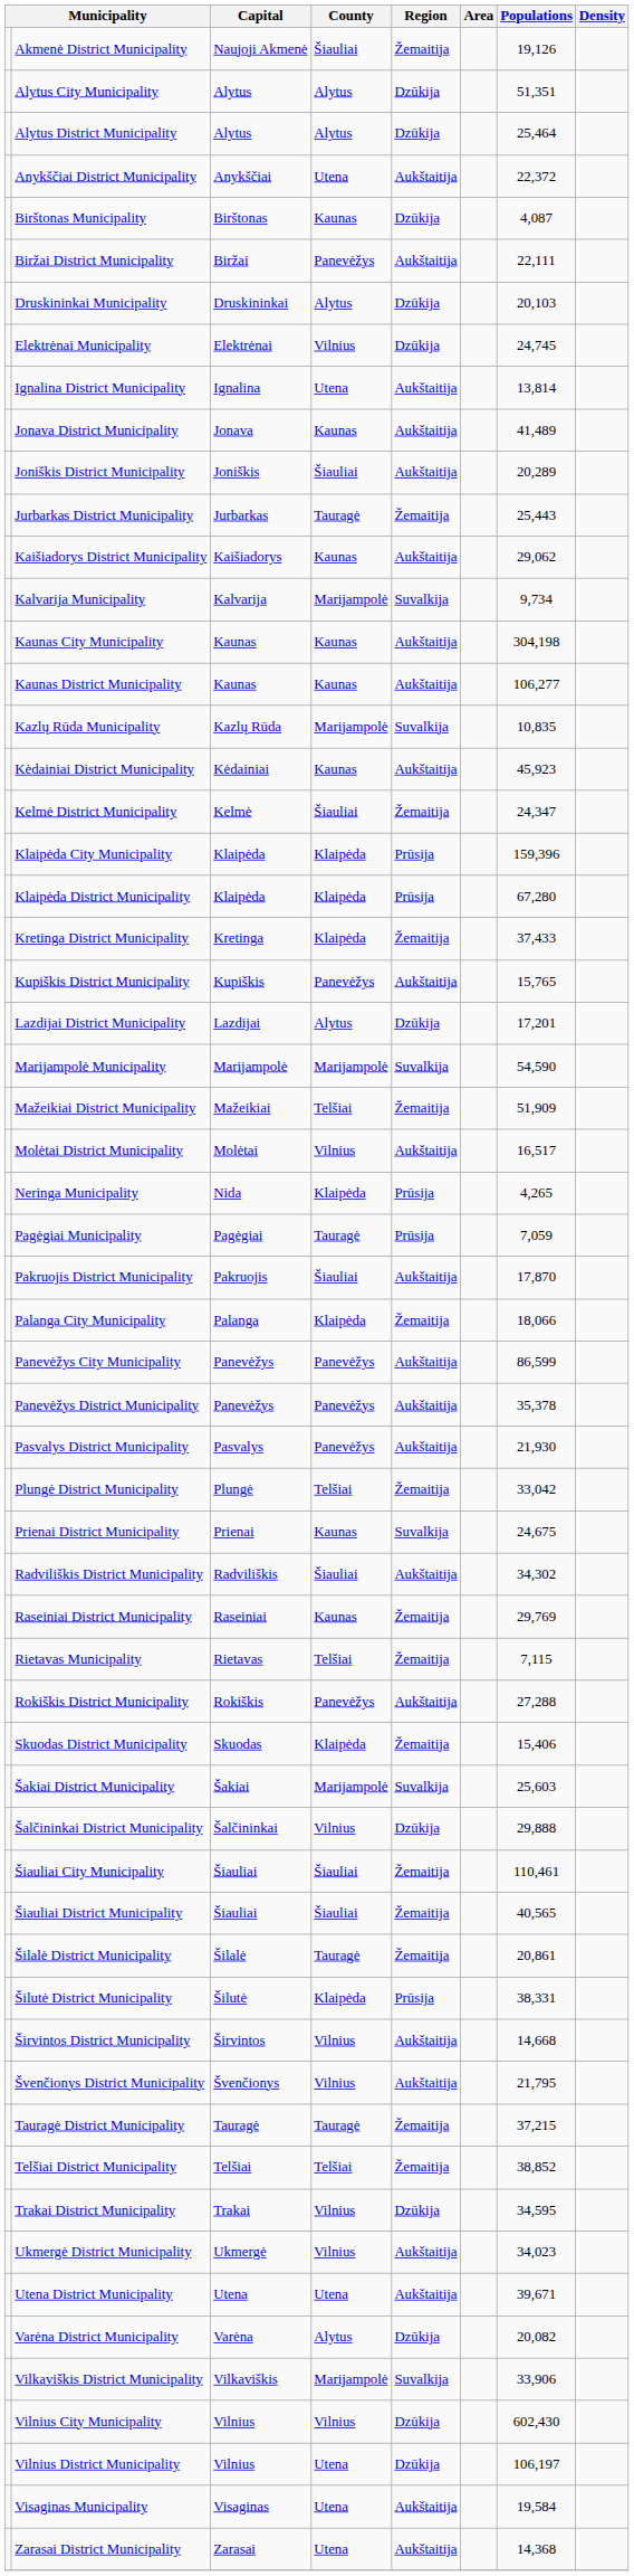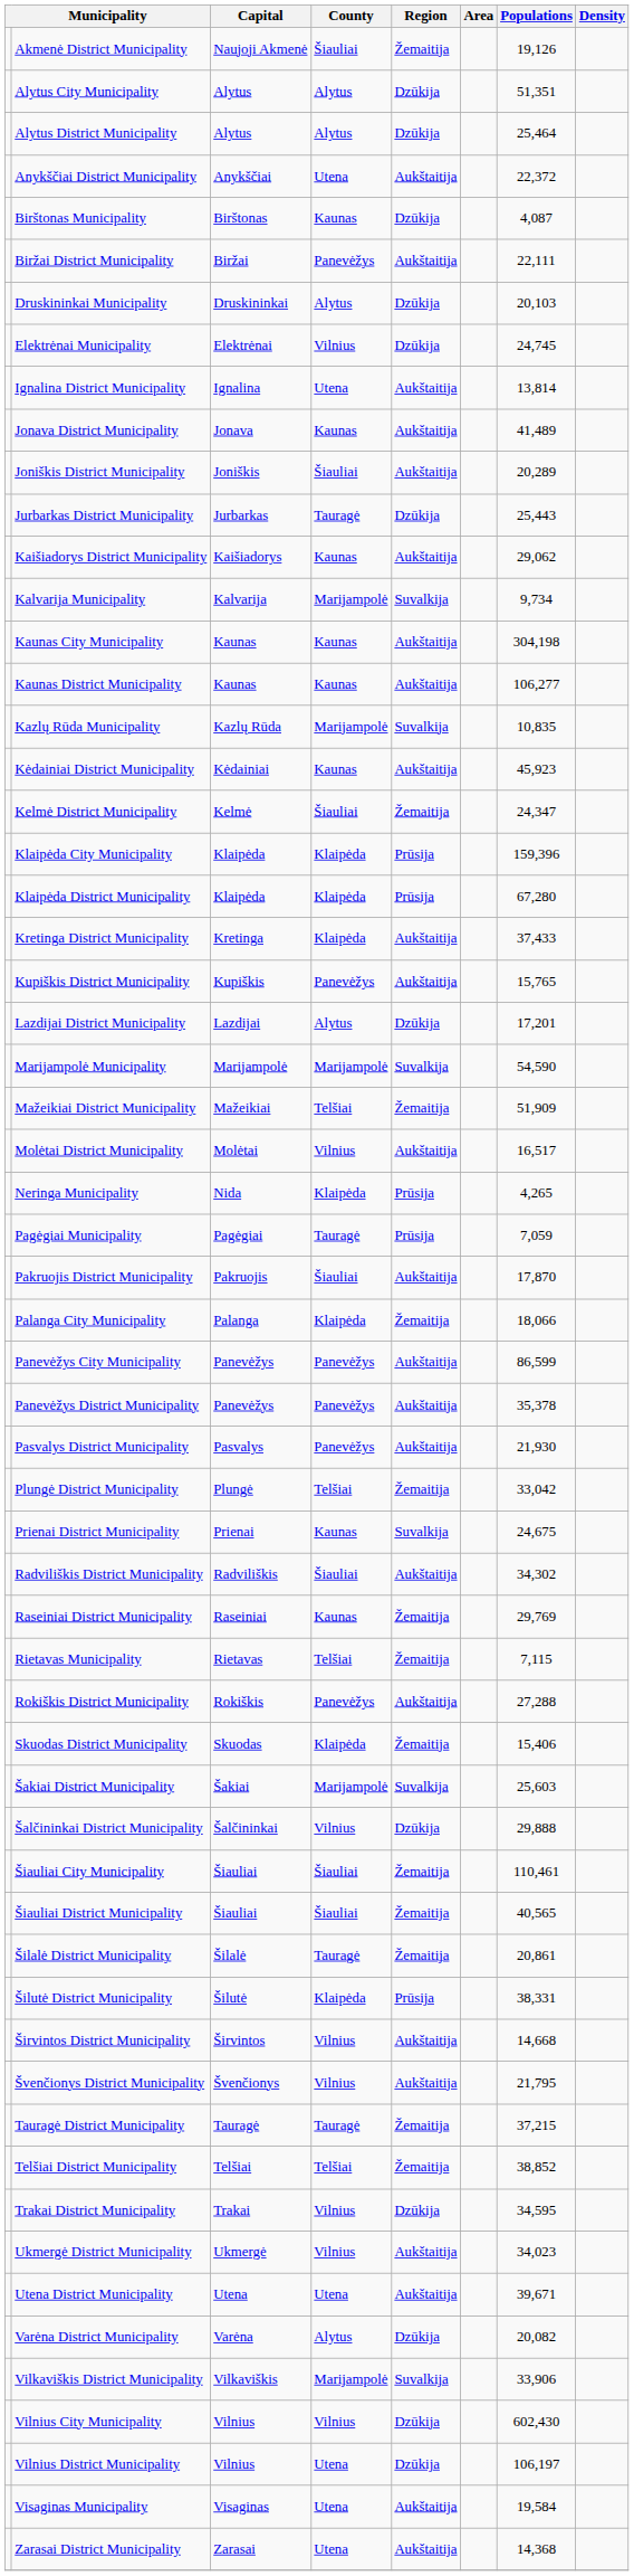 <table class="wikitable sortable static-row-numbers col1left col8center mw-datatable" style=text-align:right;>
 <tr>
 <th colspan="2" class="unsortable">Municipality</th>
 <th scope="col">Capital</th>
 <th scope="col">County</th>
 <th scope="col">Region</th>
 <th scope="col">Area</th>
 <th scope="col"><a href='#'>Populations</a></th>
 <th scope="col"><a href='#'>Density</a></th>
 </tr>
 <tr>
 <td height=40px scope="row"></td>
 <td align=left><a href='#'>Akmenė District Municipality</a></td>
 <td align=left><a href='#'>Naujoji Akmenė</a></td>
 <td align=left><a href='#'>Šiauliai</a></td>
 <td align=left><a href='#'>Žemaitija</a></td>
 <td align=center></td>
 <td align=center>19,126</td>
 <td></td>
 </tr>
 <tr>
 <td height=40px scope="row"></td>
 <td align=left><a href='#'>Alytus City Municipality</a></td>
 <td align=left><a href='#'>Alytus</a></td>
 <td align=left><a href='#'>Alytus</a></td>
 <td align=left><a href='#'>Dzūkija</a></td>
 <td align=center></td>
 <td align=center>51,351</td>
 <td></td>
 </tr>
 <tr>
 <td height=40px scope="row"></td>
 <td align=left><a href='#'>Alytus District Municipality</a></td>
 <td align=left><a href='#'>Alytus</a></td>
 <td align=left><a href='#'>Alytus</a></td>
 <td align=left><a href='#'>Dzūkija</a></td>
 <td align=center></td>
 <td align=center>25,464</td>
 <td></td>
 </tr>
 <tr>
 <td height=40px scope="row"></td>
 <td align=left><a href='#'>Anykščiai District Municipality</a></td>
 <td align=left><a href='#'>Anykščiai</a></td>
 <td align=left><a href='#'>Utena</a></td>
 <td align=left><a href='#'>Aukštaitija</a></td>
 <td align=center></td>
 <td align=center>22,372</td>
 <td></td>
 </tr>
 <tr>
 <td height=40px scope="row"></td>
 <td align=left><a href='#'>Birštonas Municipality</a></td>
 <td align=left><a href='#'>Birštonas</a></td>
 <td align=left><a href='#'>Kaunas</a></td>
 <td align=left><a href='#'>Dzūkija</a></td>
 <td align=center></td>
 <td align=center>4,087</td>
 <td></td>
 </tr>
 <tr>
 <td height=40px scope="row"></td>
 <td align=left><a href='#'>Biržai District Municipality</a></td>
 <td align=left><a href='#'>Biržai</a></td>
 <td align=left><a href='#'>Panevėžys</a></td>
 <td align=left><a href='#'>Aukštaitija</a></td>
 <td align=center></td>
 <td align=center>22,111</td>
 <td></td>
 </tr>
 <tr>
 <td height=40px scope="row"></td>
 <td align=left><a href='#'>Druskininkai Municipality</a></td>
 <td align=left><a href='#'>Druskininkai</a></td>
 <td align=left><a href='#'>Alytus</a></td>
 <td align=left><a href='#'>Dzūkija</a></td>
 <td align=center></td>
 <td align=center>20,103</td>
 <td></td>
 </tr>
 <tr>
 <td height=40px scope="row"></td>
 <td align=left><a href='#'>Elektrėnai Municipality</a></td>
 <td align=left><a href='#'>Elektrėnai</a></td>
 <td align=left><a href='#'>Vilnius</a></td>
 <td align=left><a href='#'>Dzūkija</a></td>
 <td align=center></td>
 <td align=center>24,745</td>
 <td></td>
 </tr>
 <tr>
 <td height=40px scope="row"></td>
 <td align=left><a href='#'>Ignalina District Municipality</a></td>
 <td align=left><a href='#'>Ignalina</a></td>
 <td align=left><a href='#'>Utena</a></td>
 <td align=left><a href='#'>Aukštaitija</a></td>
 <td align=center></td>
 <td align=center>13,814</td>
 <td></td>
 </tr>
 <tr>
 <td height=40px scope="row"></td>
 <td align=left><a href='#'>Jonava District Municipality</a></td>
 <td align=left><a href='#'>Jonava</a></td>
 <td align=left><a href='#'>Kaunas</a></td>
 <td align=left><a href='#'>Aukštaitija</a></td>
 <td align=center></td>
 <td align=center>41,489</td>
 <td></td>
 </tr>
 <tr>
 <td height=40px scope="row"></td>
 <td align=left><a href='#'>Joniškis District Municipality</a></td>
 <td align=left><a href='#'>Joniškis</a></td>
 <td align=left><a href='#'>Šiauliai</a></td>
 <td align=left><a href='#'>Aukštaitija</a></td>
 <td align=center></td>
 <td align=center>20,289</td>
 <td></td>
 </tr>
 <tr>
 <td height=40px scope="row"></td>
 <td align=left><a href='#'>Jurbarkas District Municipality</a></td>
 <td align=left><a href='#'>Jurbarkas</a></td>
 <td align=left><a href='#'>Tauragė</a></td>
-<td align=left><a href='#'>Žemaitija</a></td>
+<td align=left><a href='#'>Dzūkija</a></td>
 <td align=center></td>
 <td align=center>25,443</td>
 <td></td>
 </tr>
 <tr>
 <td height=40px scope="row"></td>
 <td align=left><a href='#'>Kaišiadorys District Municipality</a></td>
 <td align=left><a href='#'>Kaišiadorys</a></td>
 <td align=left><a href='#'>Kaunas</a></td>
 <td align=left><a href='#'>Aukštaitija</a></td>
 <td align=center></td>
 <td align=center>29,062</td>
 <td></td>
 </tr>
 <tr>
 <td height=40px scope="row"></td>
 <td align=left><a href='#'>Kalvarija Municipality</a></td>
 <td align=left><a href='#'>Kalvarija</a></td>
 <td align=left><a href='#'>Marijampolė</a></td>
 <td align=left><a href='#'>Suvalkija</a></td>
 <td align=center></td>
 <td align=center>9,734</td>
 <td></td>
 </tr>
 <tr>
 <td height=40px scope="row"></td>
 <td align=left><a href='#'>Kaunas City Municipality</a></td>
 <td align=left><a href='#'>Kaunas</a></td>
 <td align=left><a href='#'>Kaunas</a></td>
 <td align=left><a href='#'>Aukštaitija</a></td>
 <td align=center></td>
 <td align=center>304,198</td>
 <td></td>
 </tr>
 <tr>
 <td height=40px scope="row"></td>
 <td align=left><a href='#'>Kaunas District Municipality</a></td>
 <td align=left><a href='#'>Kaunas</a></td>
 <td align=left><a href='#'>Kaunas</a></td>
 <td align=left><a href='#'>Aukštaitija</a></td>
 <td align=center></td>
 <td align=center>106,277</td>
 <td></td>
 </tr>
 <tr>
 <td height=40px scope="row"></td>
 <td align=left><a href='#'>Kazlų Rūda Municipality</a></td>
 <td align=left><a href='#'>Kazlų Rūda</a></td>
 <td align=left><a href='#'>Marijampolė</a></td>
 <td align=left><a href='#'>Suvalkija</a></td>
 <td align=center></td>
 <td align=center>10,835</td>
 <td></td>
 </tr>
 <tr>
 <td height=40px scope="row"></td>
 <td align=left><a href='#'>Kėdainiai District Municipality</a></td>
 <td align=left><a href='#'>Kėdainiai</a></td>
 <td align=left><a href='#'>Kaunas</a></td>
 <td align=left><a href='#'>Aukštaitija</a></td>
 <td align=center></td>
 <td align=center>45,923</td>
 <td></td>
 </tr>
 <tr>
 <td height=40px scope="row"></td>
 <td align=left><a href='#'>Kelmė District Municipality</a></td>
 <td align=left><a href='#'>Kelmė</a></td>
 <td align=left><a href='#'>Šiauliai</a></td>
 <td align=left><a href='#'>Žemaitija</a></td>
 <td align=center></td>
 <td align=center>24,347</td>
 <td></td>
 </tr>
 <tr>
 <td height=40px scope="row"></td>
 <td align=left><a href='#'>Klaipėda City Municipality</a></td>
 <td align=left><a href='#'>Klaipėda</a></td>
 <td align=left><a href='#'>Klaipėda</a></td>
 <td align=left><a href='#'>Prūsija</a></td>
 <td align=center></td>
 <td align=center>159,396</td>
 <td></td>
 </tr>
 <tr>
 <td height=40px scope="row"></td>
 <td align=left><a href='#'>Klaipėda District Municipality</a></td>
 <td align=left><a href='#'>Klaipėda</a></td>
 <td align=left><a href='#'>Klaipėda</a></td>
 <td align=left><a href='#'>Prūsija</a></td>
 <td align=center></td>
 <td align=center>67,280</td>
 <td></td>
 </tr>
 <tr>
 <td height=40px scope="row"></td>
 <td align=left><a href='#'>Kretinga District Municipality</a></td>
 <td align=left><a href='#'>Kretinga</a></td>
 <td align=left><a href='#'>Klaipėda</a></td>
-<td align=left><a href='#'>Žemaitija</a></td>
+<td align=left><a href='#'>Aukštaitija</a></td>
 <td align=center></td>
 <td align=center>37,433</td>
 <td></td>
 </tr>
 <tr>
 <td height=40px scope="row"></td>
 <td align=left><a href='#'>Kupiškis District Municipality</a></td>
 <td align=left><a href='#'>Kupiškis</a></td>
 <td align=left><a href='#'>Panevėžys</a></td>
 <td align=left><a href='#'>Aukštaitija</a></td>
 <td align=center></td>
 <td align=center>15,765</td>
 <td></td>
 </tr>
 <tr>
 <td height=40px scope="row"></td>
 <td align=left><a href='#'>Lazdijai District Municipality</a></td>
 <td align=left><a href='#'>Lazdijai</a></td>
 <td align=left><a href='#'>Alytus</a></td>
 <td align=left><a href='#'>Dzūkija</a></td>
 <td align=center></td>
 <td align=center>17,201</td>
 <td></td>
 </tr>
 <tr>
 <td height=40px scope="row"></td>
 <td align=left><a href='#'>Marijampolė Municipality</a></td>
 <td align=left><a href='#'>Marijampolė</a></td>
 <td align=left><a href='#'>Marijampolė</a></td>
 <td align=left><a href='#'>Suvalkija</a></td>
 <td align=center></td>
 <td align=center>54,590</td>
 <td></td>
 </tr>
 <tr>
 <td height=40px scope="row"></td>
 <td align=left><a href='#'>Mažeikiai District Municipality</a></td>
 <td align=left><a href='#'>Mažeikiai</a></td>
 <td align=left><a href='#'>Telšiai</a></td>
 <td align=left><a href='#'>Žemaitija</a></td>
 <td align=center></td>
 <td align=center>51,909</td>
 <td></td>
 </tr>
 <tr>
 <td height=40px scope="row"></td>
 <td align=left><a href='#'>Molėtai District Municipality</a></td>
 <td align=left><a href='#'>Molėtai</a></td>
 <td align=left><a href='#'>Vilnius</a></td>
 <td align=left><a href='#'>Aukštaitija</a></td>
 <td align=center></td>
 <td align=center>16,517</td>
 <td></td>
 </tr>
 <tr>
 <td height=40px scope="row"></td>
 <td align=left><a href='#'>Neringa Municipality</a></td>
 <td align=left><a href='#'>Nida</a></td>
 <td align=left><a href='#'>Klaipėda</a></td>
 <td align=left><a href='#'>Prūsija</a></td>
 <td align=center></td>
 <td align=center>4,265</td>
 <td></td>
 </tr>
 <tr>
 <td height=40px scope="row"></td>
 <td align=left><a href='#'>Pagėgiai Municipality</a></td>
 <td align=left><a href='#'>Pagėgiai</a></td>
 <td align=left><a href='#'>Tauragė</a></td>
 <td align=left><a href='#'>Prūsija</a></td>
 <td align=center></td>
 <td align=center>7,059</td>
 <td></td>
 </tr>
 <tr>
 <td height=40px scope="row"></td>
 <td align=left><a href='#'>Pakruojis District Municipality</a></td>
 <td align=left><a href='#'>Pakruojis</a></td>
 <td align=left><a href='#'>Šiauliai</a></td>
 <td align=left><a href='#'>Aukštaitija</a></td>
 <td align=center></td>
 <td align=center>17,870</td>
 <td></td>
 </tr>
 <tr>
 <td height=40px scope="row"></td>
 <td align=left><a href='#'>Palanga City Municipality</a></td>
 <td align=left><a href='#'>Palanga</a></td>
 <td align=left><a href='#'>Klaipėda</a></td>
 <td align=left><a href='#'>Žemaitija</a></td>
 <td align=center></td>
 <td align=center>18,066</td>
 <td></td>
 </tr>
 <tr>
 <td height=40px scope="row"></td>
 <td align=left><a href='#'>Panevėžys City Municipality</a></td>
 <td align=left><a href='#'>Panevėžys</a></td>
 <td align=left><a href='#'>Panevėžys</a></td>
 <td align=left><a href='#'>Aukštaitija</a></td>
 <td align=center></td>
 <td align=center>86,599</td>
 <td></td>
 </tr>
 <tr>
 <td height=40px scope="row"></td>
 <td align=left><a href='#'>Panevėžys District Municipality</a></td>
 <td align=left><a href='#'>Panevėžys</a></td>
 <td align=left><a href='#'>Panevėžys</a></td>
 <td align=left><a href='#'>Aukštaitija</a></td>
 <td align=center></td>
 <td align=center>35,378</td>
 <td></td>
 </tr>
 <tr>
 <td height=40px scope="row"></td>
 <td align=left><a href='#'>Pasvalys District Municipality</a></td>
 <td align=left><a href='#'>Pasvalys</a></td>
 <td align=left><a href='#'>Panevėžys</a></td>
 <td align=left><a href='#'>Aukštaitija</a></td>
 <td align=center></td>
 <td align=center>21,930</td>
 <td></td>
 </tr>
 <tr>
 <td height=40px scope="row"></td>
 <td align=left><a href='#'>Plungė District Municipality</a></td>
 <td align=left><a href='#'>Plungė</a></td>
 <td align=left><a href='#'>Telšiai</a></td>
 <td align=left><a href='#'>Žemaitija</a></td>
 <td align=center></td>
 <td align=center>33,042</td>
 <td></td>
 </tr>
 <tr>
 <td height=40px scope="row"></td>
 <td align=left><a href='#'>Prienai District Municipality</a></td>
 <td align=left><a href='#'>Prienai</a></td>
 <td align=left><a href='#'>Kaunas</a></td>
 <td align=left><a href='#'>Suvalkija</a></td>
 <td align=center></td>
 <td align=center>24,675</td>
 <td></td>
 </tr>
 <tr>
 <td height=40px scope="row"></td>
 <td align=left><a href='#'>Radviliškis District Municipality</a></td>
 <td align=left><a href='#'>Radviliškis</a></td>
 <td align=left><a href='#'>Šiauliai</a></td>
 <td align=left><a href='#'>Aukštaitija</a></td>
 <td align=center></td>
 <td align=center>34,302</td>
 <td></td>
 </tr>
 <tr>
 <td height=40px scope="row"></td>
 <td align=left><a href='#'>Raseiniai District Municipality</a></td>
 <td align=left><a href='#'>Raseiniai</a></td>
 <td align=left><a href='#'>Kaunas</a></td>
 <td align=left><a href='#'>Žemaitija</a></td>
 <td align=center></td>
 <td align=center>29,769</td>
 <td></td>
 </tr>
 <tr>
 <td height=40px scope="row"></td>
 <td align=left><a href='#'>Rietavas Municipality</a></td>
 <td align=left><a href='#'>Rietavas</a></td>
 <td align=left><a href='#'>Telšiai</a></td>
 <td align=left><a href='#'>Žemaitija</a></td>
 <td align=center></td>
 <td align=center>7,115</td>
 <td></td>
 </tr>
 <tr>
 <td height=40px scope="row"></td>
 <td align=left><a href='#'>Rokiškis District Municipality</a></td>
 <td align=left><a href='#'>Rokiškis</a></td>
 <td align=left><a href='#'>Panevėžys</a></td>
 <td align=left><a href='#'>Aukštaitija</a></td>
 <td align=center></td>
 <td align=center>27,288</td>
 <td></td>
 </tr>
 <tr>
 <td height=40px scope="row"></td>
 <td align=left><a href='#'>Skuodas District Municipality</a></td>
 <td align=left><a href='#'>Skuodas</a></td>
 <td align=left><a href='#'>Klaipėda</a></td>
 <td align=left><a href='#'>Žemaitija</a></td>
 <td align=center></td>
 <td align=center>15,406</td>
 <td></td>
 </tr>
 <tr>
 <td height=40px scope="row"></td>
 <td align=left><a href='#'>Šakiai District Municipality</a></td>
 <td align=left><a href='#'>Šakiai</a></td>
 <td align=left><a href='#'>Marijampolė</a></td>
 <td align=left><a href='#'>Suvalkija</a></td>
 <td align=center></td>
 <td align=center>25,603</td>
 <td></td>
 </tr>
 <tr>
 <td height=40px scope="row"></td>
 <td align=left><a href='#'>Šalčininkai District Municipality</a></td>
 <td align=left><a href='#'>Šalčininkai</a></td>
 <td align=left><a href='#'>Vilnius</a></td>
 <td align=left><a href='#'>Dzūkija</a></td>
 <td align=center></td>
 <td align=center>29,888</td>
 <td></td>
 </tr>
 <tr>
 <td height=40px scope="row"></td>
 <td align=left><a href='#'>Šiauliai City Municipality</a></td>
 <td align=left><a href='#'>Šiauliai</a></td>
 <td align=left><a href='#'>Šiauliai</a></td>
 <td align=left><a href='#'>Žemaitija</a></td>
 <td align=center></td>
 <td align=center>110,461</td>
 <td></td>
 </tr>
 <tr>
 <td height=40px scope="row"></td>
 <td align=left><a href='#'>Šiauliai District Municipality</a></td>
 <td align=left><a href='#'>Šiauliai</a></td>
 <td align=left><a href='#'>Šiauliai</a></td>
 <td align=left><a href='#'>Žemaitija</a></td>
 <td align=center></td>
 <td align=center>40,565</td>
 <td></td>
 </tr>
 <tr>
 <td height=40px scope="row"></td>
 <td align=left><a href='#'>Šilalė District Municipality</a></td>
 <td align=left><a href='#'>Šilalė</a></td>
 <td align=left><a href='#'>Tauragė</a></td>
 <td align=left><a href='#'>Žemaitija</a></td>
 <td align=center></td>
 <td align=center>20,861</td>
 <td></td>
 </tr>
 <tr>
 <td height=40px scope="row"></td>
 <td align=left><a href='#'>Šilutė District Municipality</a></td>
 <td align=left><a href='#'>Šilutė</a></td>
 <td align=left><a href='#'>Klaipėda</a></td>
 <td align=left><a href='#'>Prūsija</a></td>
 <td align=center></td>
 <td align=center>38,331</td>
 <td></td>
 </tr>
 <tr>
 <td height=40px scope="row"></td>
 <td align=left><a href='#'>Širvintos District Municipality</a></td>
 <td align=left><a href='#'>Širvintos</a></td>
 <td align=left><a href='#'>Vilnius</a></td>
 <td align=left><a href='#'>Aukštaitija</a></td>
 <td align=center></td>
 <td align=center>14,668</td>
 <td></td>
 </tr>
 <tr>
 <td height=40px scope="row"></td>
 <td align=left><a href='#'>Švenčionys District Municipality</a></td>
 <td align=left><a href='#'>Švenčionys</a></td>
 <td align=left><a href='#'>Vilnius</a></td>
 <td align=left><a href='#'>Aukštaitija</a></td>
 <td align=center></td>
 <td align=center>21,795</td>
 <td></td>
 </tr>
 <tr>
 <td height=40px scope="row"></td>
 <td align=left><a href='#'>Tauragė District Municipality</a></td>
 <td align=left><a href='#'>Tauragė</a></td>
 <td align=left><a href='#'>Tauragė</a></td>
 <td align=left><a href='#'>Žemaitija</a></td>
 <td align=center></td>
 <td align=center>37,215</td>
 <td></td>
 </tr>
 <tr>
 <td height=40px scope="row"></td>
 <td align=left><a href='#'>Telšiai District Municipality</a></td>
 <td align=left><a href='#'>Telšiai</a></td>
 <td align=left><a href='#'>Telšiai</a></td>
 <td align=left><a href='#'>Žemaitija</a></td>
 <td align=center></td>
 <td align=center>38,852</td>
 <td></td>
 </tr>
 <tr>
 <td height=40px scope="row"></td>
 <td align=left><a href='#'>Trakai District Municipality</a></td>
 <td align=left><a href='#'>Trakai</a></td>
 <td align=left><a href='#'>Vilnius</a></td>
 <td align=left><a href='#'>Dzūkija</a></td>
 <td align=center></td>
 <td align=center>34,595</td>
 <td></td>
 </tr>
 <tr>
 <td height=40px scope="row"></td>
 <td align=left><a href='#'>Ukmergė District Municipality</a></td>
 <td align=left><a href='#'>Ukmergė</a></td>
 <td align=left><a href='#'>Vilnius</a></td>
 <td align=left><a href='#'>Aukštaitija</a></td>
 <td align=center></td>
 <td align=center>34,023</td>
 <td></td>
 </tr>
 <tr>
 <td height=40px scope="row"></td>
 <td align=left><a href='#'>Utena District Municipality</a></td>
 <td align=left><a href='#'>Utena</a></td>
 <td align=left><a href='#'>Utena</a></td>
 <td align=left><a href='#'>Aukštaitija</a></td>
 <td align=center></td>
 <td align=center>39,671</td>
 <td></td>
 </tr>
 <tr>
 <td height=40px scope="row"></td>
 <td align=left><a href='#'>Varėna District Municipality</a></td>
 <td align=left><a href='#'>Varėna</a></td>
 <td align=left><a href='#'>Alytus</a></td>
 <td align=left><a href='#'>Dzūkija</a></td>
 <td align=center></td>
 <td align=center>20,082</td>
 <td></td>
 </tr>
 <tr>
 <td height=40px scope="row"></td>
 <td align=left><a href='#'>Vilkaviškis District Municipality</a></td>
 <td align=left><a href='#'>Vilkaviškis</a></td>
 <td align=left><a href='#'>Marijampolė</a></td>
 <td align=left><a href='#'>Suvalkija</a></td>
 <td align=center></td>
 <td align=center>33,906</td>
 <td></td>
 </tr>
 <tr>
 <td height=40px scope="row"></td>
 <td align=left><a href='#'>Vilnius City Municipality</a></td>
 <td align=left><a href='#'>Vilnius</a></td>
 <td align=left><a href='#'>Vilnius</a></td>
 <td align=left><a href='#'>Dzūkija</a></td>
 <td align=center></td>
 <td align=center>602,430</td>
 <td></td>
 </tr>
 <tr>
 <td height=40px scope="row"></td>
 <td align=left><a href='#'>Vilnius District Municipality</a></td>
 <td align=left><a href='#'>Vilnius</a></td>
 <td align=left><a href='#'>Utena</a></td>
 <td align=left><a href='#'>Dzūkija</a></td>
 <td align=center></td>
 <td align=center>106,197</td>
 <td></td>
 </tr>
 <tr>
 <td height=40px scope="row"></td>
 <td align=left><a href='#'>Visaginas Municipality</a></td>
 <td align=left><a href='#'>Visaginas</a></td>
 <td align=left><a href='#'>Utena</a></td>
 <td align=left><a href='#'>Aukštaitija</a></td>
 <td align=center></td>
 <td align=center>19,584</td>
 <td></td>
 </tr>
 <tr>
 <td height=40px scope="row"></td>
 <td align=left><a href='#'>Zarasai District Municipality</a></td>
 <td align=left><a href='#'>Zarasai</a></td>
 <td align=left><a href='#'>Utena</a></td>
 <td align=left><a href='#'>Aukštaitija</a></td>
 <td align=center></td>
 <td align=center>14,368</td>
 <td></td>
 </tr>
 <tr>
 </tr>
 </table>
